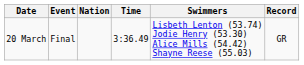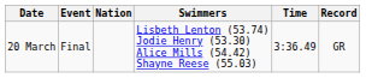 <table class=wikitable style=text-align:center>
 <tr>
 <th>Date</th>
 <th>Event</th>
 <th>Nation</th>
+<th>Swimmers</th>
 <th>Time</th>
-<th>Swimmers</th>
 <th>Record</th>
 </tr>
 <tr>
 <td>20 March</td>
 <td>Final</td>
 <td align=left></td>
+<td align=left><a href='#'>Lisbeth Lenton</a> (53.74)<br><a href='#'>Jodie Henry</a> (53.30)<br><a href='#'>Alice Mills</a> (54.42)<br><a href='#'>Shayne Reese</a> (55.03)</td>
 <td>3:36.49</td>
-<td align=left><a href='#'>Lisbeth Lenton</a> (53.74)<br><a href='#'>Jodie Henry</a> (53.30)<br><a href='#'>Alice Mills</a> (54.42)<br><a href='#'>Shayne Reese</a> (55.03)</td>
 <td>GR</td>
 </tr>
 </table>
